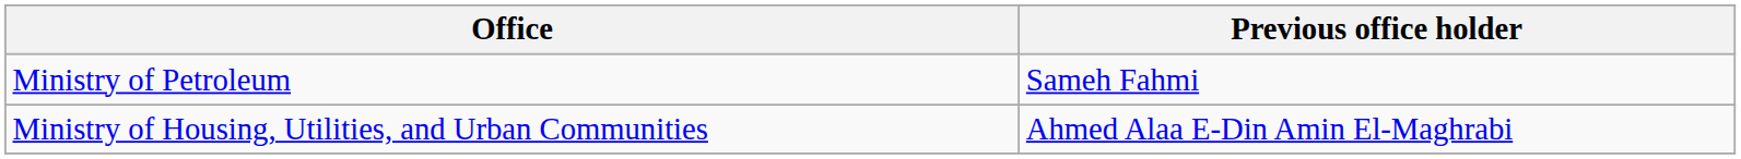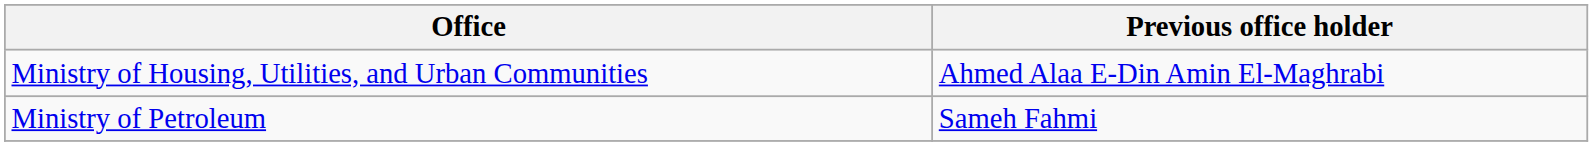 <table style="width:70%;" class="wikitable sortable collapsible collapsed">
 <tr>
 <th>Office</th>
 <th>Previous office holder</th>
 </tr>
 <tr>
+<td><a href='#'>Ministry of Housing, Utilities, and Urban Communities</a></td>
+<td><a href='#'>Ahmed Alaa E-Din Amin El-Maghrabi</a></td>
+</tr>
+<tr>
 <td><a href='#'>Ministry of Petroleum</a></td>
 <td><a href='#'>Sameh Fahmi</a></td>
 </tr>
-<tr>
-<td><a href='#'>Ministry of Housing, Utilities, and Urban Communities</a></td>
-<td><a href='#'>Ahmed Alaa E-Din Amin El-Maghrabi</a></td>
-</tr>
 </table>
